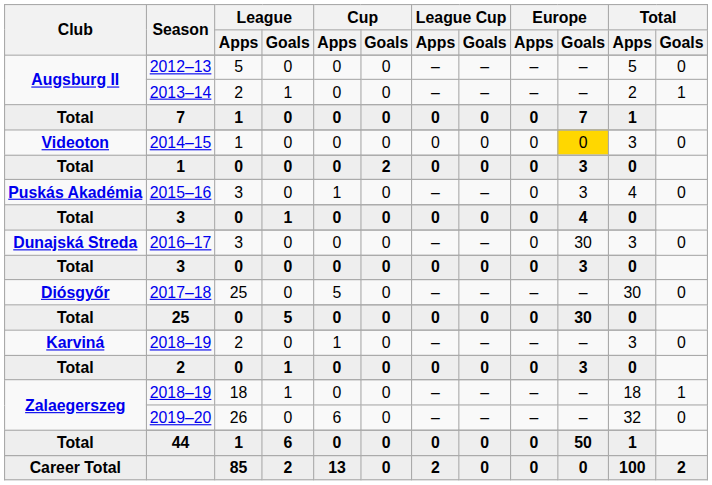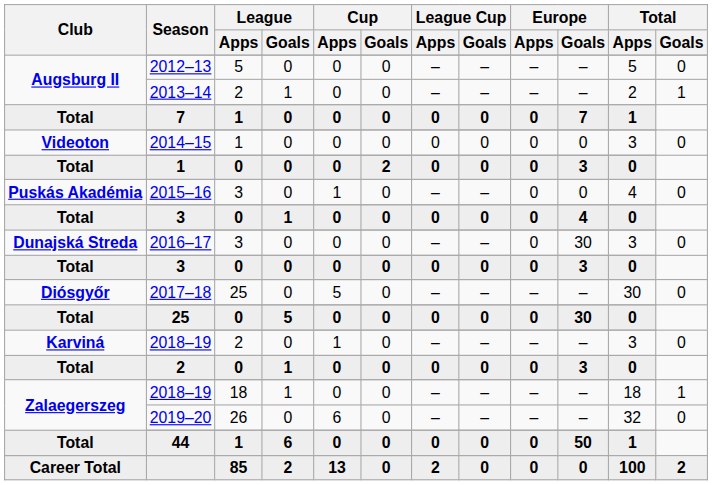 <table class="wikitable" style="font-size:90%; text-align: center;">
 <tr>
 <th rowspan="2">Club</th>
 <th rowspan="2">Season</th>
 <th colspan="2">League</th>
 <th colspan="2">Cup</th>
 <th colspan="2">League Cup</th>
 <th colspan="2">Europe</th>
 <th colspan="2">Total</th>
 </tr>
 <tr>
 <th>Apps</th>
 <th>Goals</th>
 <th>Apps</th>
 <th>Goals</th>
 <th>Apps</th>
 <th>Goals</th>
 <th>Apps</th>
 <th>Goals</th>
 <th>Apps</th>
 <th>Goals</th>
 </tr>
 <tr ||-||-||-|->
 <td rowspan="4" valign="center"><strong><a href='#'>Augsburg II</a></strong></td>
 </tr>
 <tr>
 <td><a href='#'>2012–13</a></td>
 <td>5</td>
 <td>0</td>
 <td>0</td>
 <td>0</td>
 <td>–</td>
 <td>–</td>
 <td>–</td>
 <td>–</td>
 <td>5</td>
 <td>0</td>
 </tr>
 <tr>
 <td><a href='#'>2013–14</a></td>
 <td>2</td>
 <td>1</td>
 <td>0</td>
 <td>0</td>
 <td>–</td>
 <td>–</td>
 <td>–</td>
 <td>–</td>
 <td>2</td>
 <td>1</td>
 </tr>
 <tr>
 </tr>
 <tr style="font-weight:bold; background-color:#eeeeee;">
 <td>Total</td>
 <td>7</td>
 <td>1</td>
 <td>0</td>
 <td>0</td>
 <td>0</td>
 <td>0</td>
 <td>0</td>
 <td>0</td>
 <td>7</td>
 <td>1</td>
 </tr>
 <tr>
 <td rowspan="3" valign="center"><strong><a href='#'>Videoton</a></strong></td>
 </tr>
 <tr>
 <td><a href='#'>2014–15</a></td>
 <td>1</td>
 <td>0</td>
 <td>0</td>
 <td>0</td>
 <td>0</td>
 <td>0</td>
 <td>0</td>
-<td style="background: gold;">0</td>
+<td>0</td>
 <td>3</td>
 <td>0</td>
 </tr>
 <tr>
 </tr>
 <tr style="font-weight:bold; background-color:#eeeeee;">
 <td>Total</td>
 <td>1</td>
 <td>0</td>
 <td>0</td>
 <td>0</td>
 <td>2</td>
 <td>0</td>
 <td>0</td>
 <td>0</td>
 <td>3</td>
 <td>0</td>
 </tr>
 <tr>
 <td rowspan="3" valign="center"><strong><a href='#'>Puskás Akadémia</a></strong></td>
 </tr>
 <tr>
 <td><a href='#'>2015–16</a></td>
 <td>3</td>
 <td>0</td>
 <td>1</td>
 <td>0</td>
 <td>–</td>
 <td>–</td>
 <td>0</td>
-<td>3</td>
+<td>0</td>
 <td>4</td>
 <td>0</td>
 </tr>
 <tr>
 </tr>
 <tr style="font-weight:bold; background-color:#eeeeee;">
 <td>Total</td>
 <td>3</td>
 <td>0</td>
 <td>1</td>
 <td>0</td>
 <td>0</td>
 <td>0</td>
 <td>0</td>
 <td>0</td>
 <td>4</td>
 <td>0</td>
 </tr>
 <tr>
 <td rowspan="3" valign="center"><strong><a href='#'>Dunajská Streda</a></strong></td>
 </tr>
 <tr>
 <td><a href='#'>2016–17</a></td>
 <td>3</td>
 <td>0</td>
 <td>0</td>
 <td>0</td>
 <td>–</td>
 <td>–</td>
 <td>0</td>
 <td>30</td>
 <td>3</td>
 <td>0</td>
 </tr>
 <tr>
 </tr>
 <tr style="font-weight:bold; background-color:#eeeeee;">
 <td>Total</td>
 <td>3</td>
 <td>0</td>
 <td>0</td>
 <td>0</td>
 <td>0</td>
 <td>0</td>
 <td>0</td>
 <td>0</td>
 <td>3</td>
 <td>0</td>
 </tr>
 <tr>
 <td rowspan="3" valign="center"><strong><a href='#'>Diósgyőr</a></strong></td>
 </tr>
 <tr>
 <td><a href='#'>2017–18</a></td>
 <td>25</td>
 <td>0</td>
 <td>5</td>
 <td>0</td>
 <td>–</td>
 <td>–</td>
 <td>–</td>
 <td>–</td>
 <td>30</td>
 <td>0</td>
 </tr>
 <tr>
 </tr>
 <tr style="font-weight:bold; background-color:#eeeeee;">
 <td>Total</td>
 <td>25</td>
 <td>0</td>
 <td>5</td>
 <td>0</td>
 <td>0</td>
 <td>0</td>
 <td>0</td>
 <td>0</td>
 <td>30</td>
 <td>0</td>
 </tr>
 <tr>
 <td rowspan="3" valign="center"><strong><a href='#'>Karviná</a></strong></td>
 </tr>
 <tr>
 <td><a href='#'>2018–19</a></td>
 <td>2</td>
 <td>0</td>
 <td>1</td>
 <td>0</td>
 <td>–</td>
 <td>–</td>
 <td>–</td>
 <td>–</td>
 <td>3</td>
 <td>0</td>
 </tr>
 <tr>
 </tr>
 <tr style="font-weight:bold; background-color:#eeeeee;">
 <td>Total</td>
 <td>2</td>
 <td>0</td>
 <td>1</td>
 <td>0</td>
 <td>0</td>
 <td>0</td>
 <td>0</td>
 <td>0</td>
 <td>3</td>
 <td>0</td>
 </tr>
 <tr>
 <td rowspan="4" valign="center"><strong><a href='#'>Zalaegerszeg</a></strong></td>
 </tr>
 <tr>
 <td><a href='#'>2018–19</a></td>
 <td>18</td>
 <td>1</td>
 <td>0</td>
 <td>0</td>
 <td>–</td>
 <td>–</td>
 <td>–</td>
 <td>–</td>
 <td>18</td>
 <td>1</td>
 </tr>
 <tr>
 <td><a href='#'>2019–20</a></td>
 <td>26</td>
 <td>0</td>
 <td>6</td>
 <td>0</td>
 <td>–</td>
 <td>–</td>
 <td>–</td>
 <td>–</td>
 <td>32</td>
 <td>0</td>
 </tr>
 <tr>
 </tr>
 <tr style="font-weight:bold; background-color:#eeeeee;">
 <td>Total</td>
 <td>44</td>
 <td>1</td>
 <td>6</td>
 <td>0</td>
 <td>0</td>
 <td>0</td>
 <td>0</td>
 <td>0</td>
 <td>50</td>
 <td>1</td>
 </tr>
 <tr>
 </tr>
 <tr style="font-weight:bold; background-color:#eeeeee;">
 <td rowspan="2" valign="top"><strong>Career Total</strong></td>
 <td></td>
 <td><strong>85</strong></td>
 <td><strong>2</strong></td>
 <td><strong>13</strong></td>
 <td><strong>0</strong></td>
 <td><strong>2</strong></td>
 <td><strong>0</strong></td>
 <td><strong>0</strong></td>
 <td><strong>0</strong></td>
 <td><strong>100</strong></td>
 <td><strong>2</strong></td>
 </tr>
 </table>
